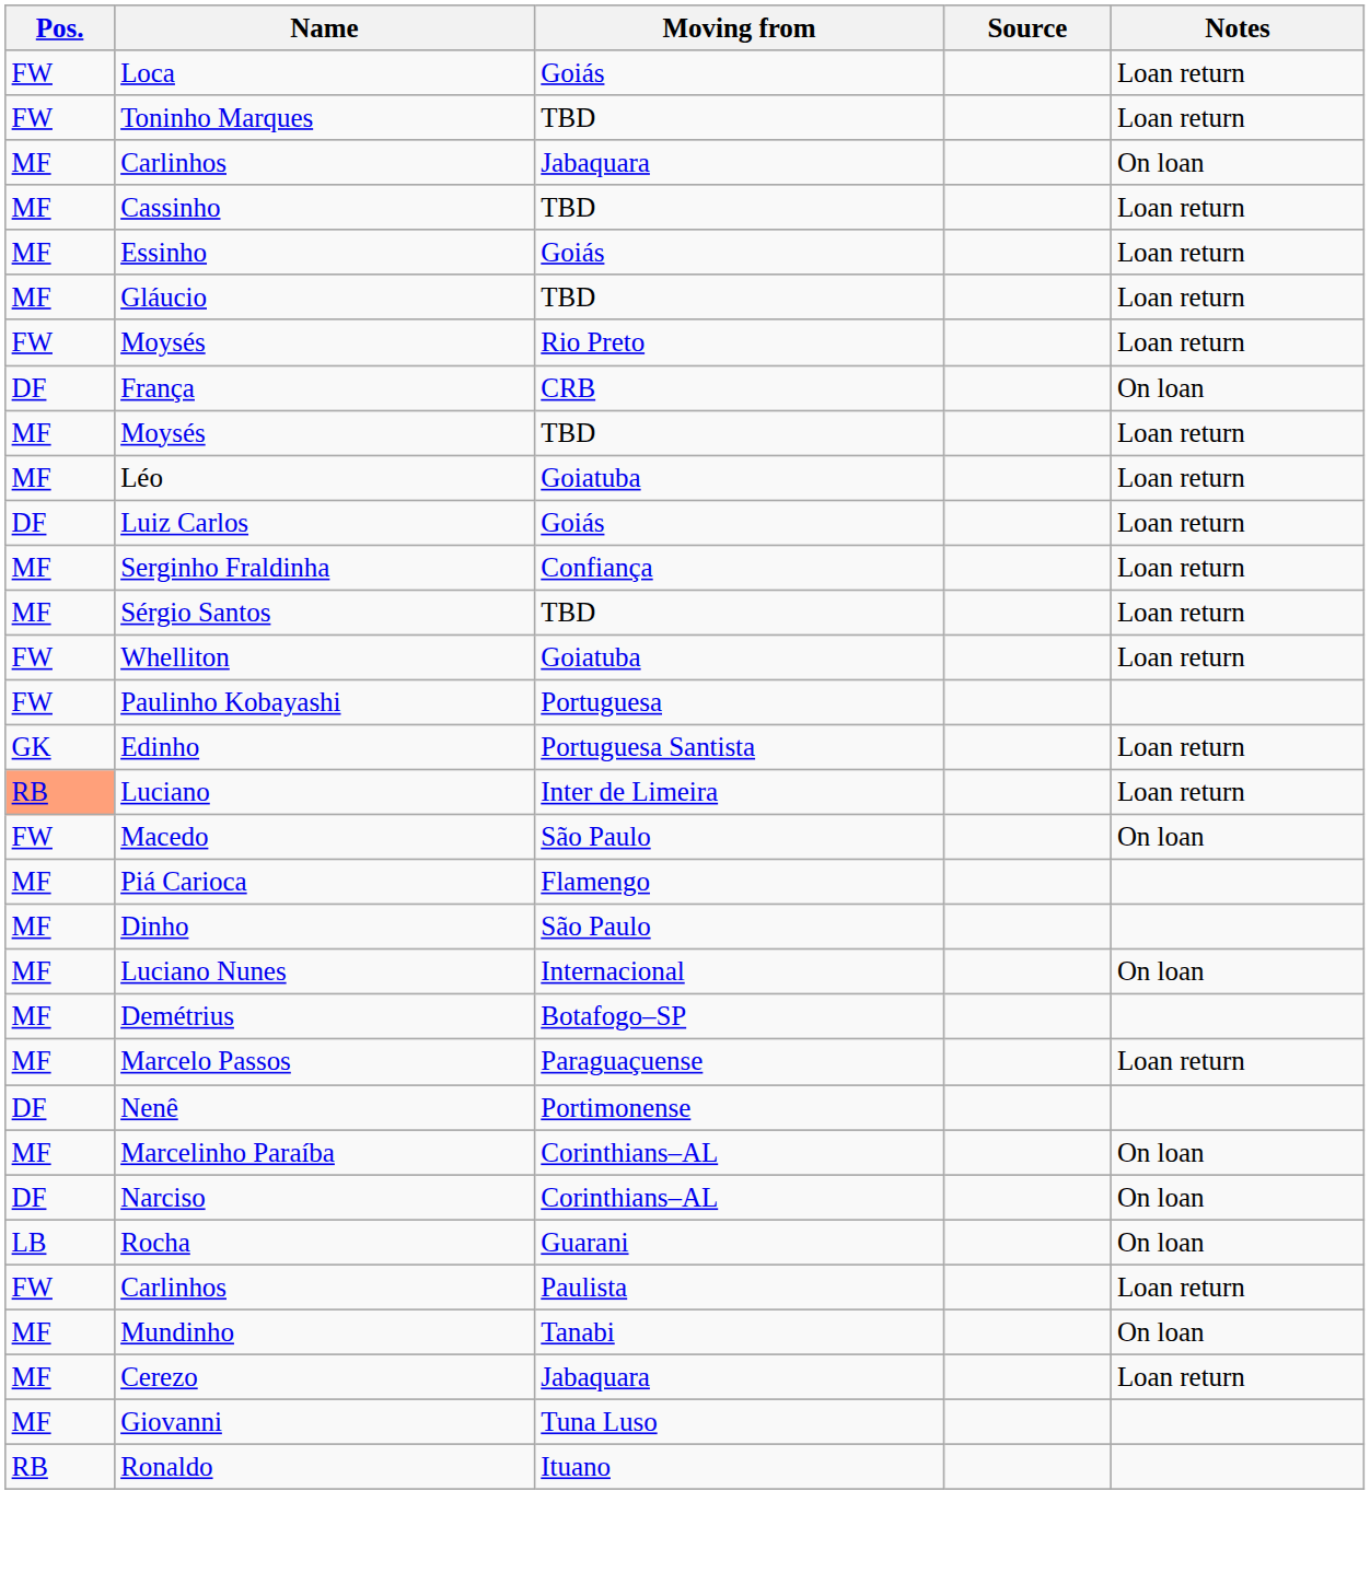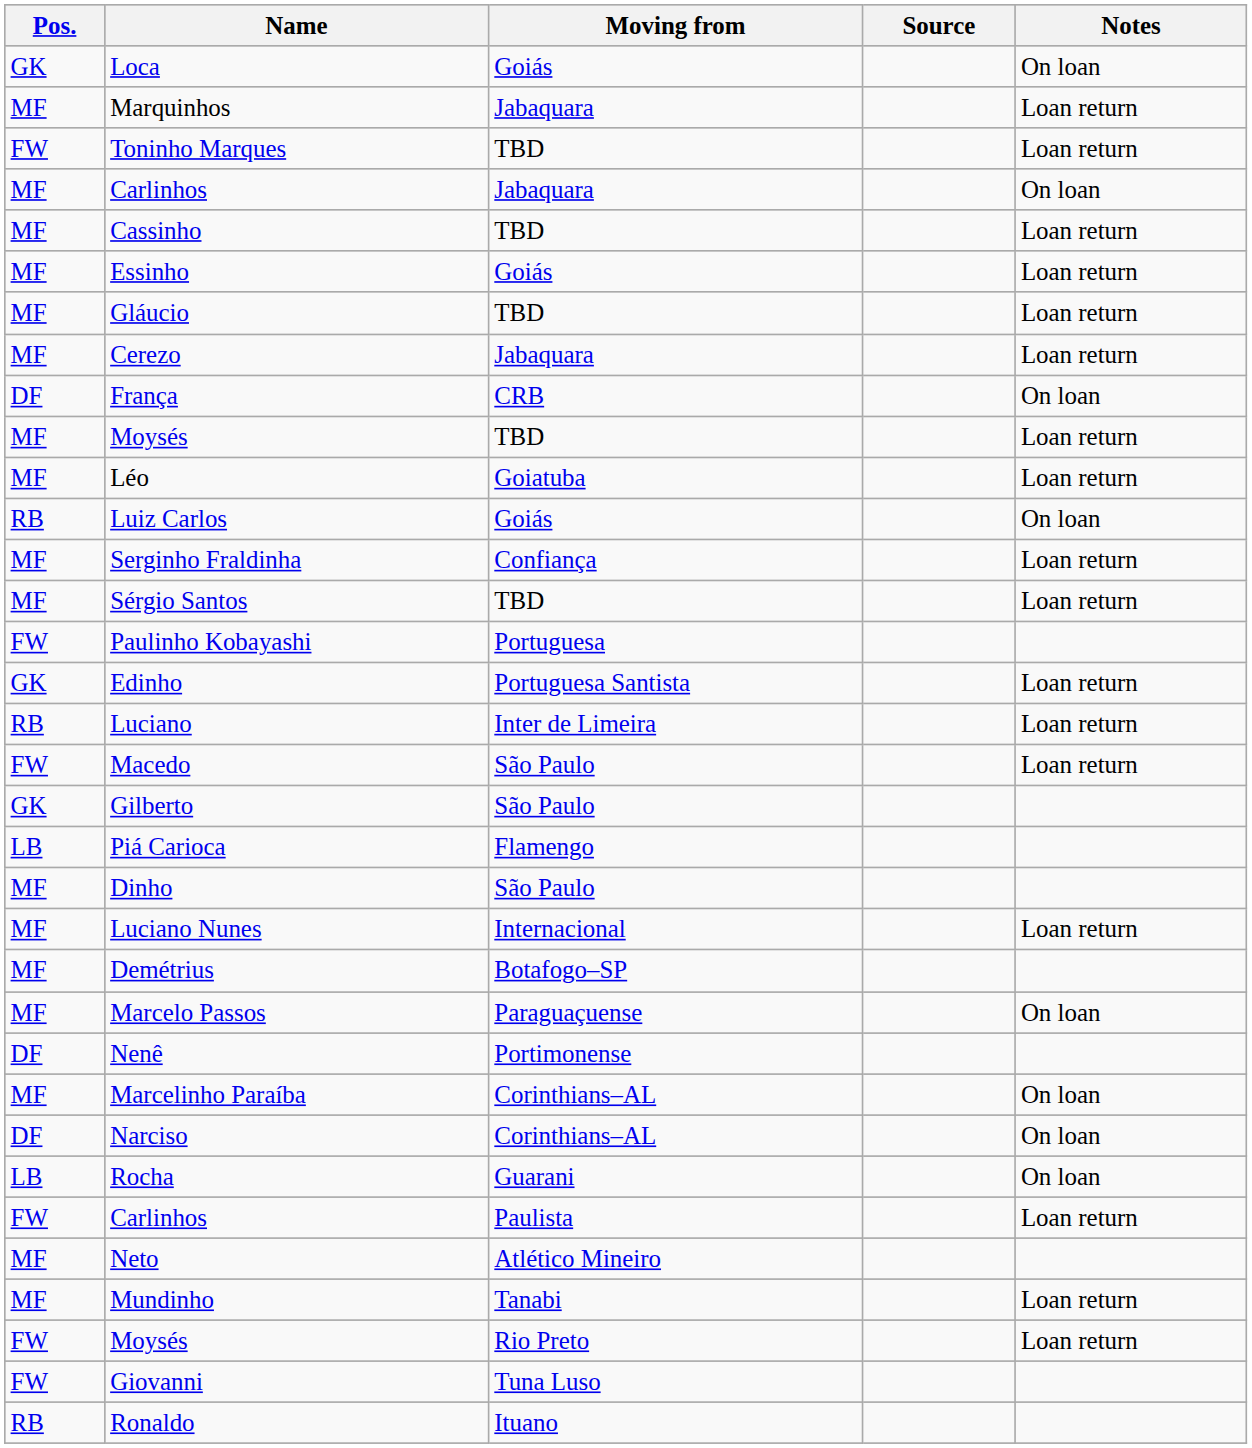 <table class="wikitable sortable" style="width:60%; text-align:center; font-size:95%; text-align:left;">
 <tr>
 <th><a href='#'>Pos.</a></th>
 <th>Name</th>
 <th>Moving from</th>
 <th>Source</th>
 <th>Notes</th>
 </tr>
 <tr>
-<td><a href='#'>FW</a></td>
+<td><a href='#'>GK</a></td>
 <td style="text-align:left;"> <a href='#'>Loca</a></td>
 <td style="text-align:left;"><a href='#'>Goiás</a></td>
+<td></td>
+<td>On loan</td>
+</tr>
+<tr>
+<td><a href='#'>MF</a></td>
+<td style="text-align:left;"> Marquinhos</td>
+<td style="text-align:left;"><a href='#'>Jabaquara</a></td>
 <td></td>
 <td>Loan return</td>
 </tr>
 <tr>
 <td><a href='#'>FW</a></td>
 <td style="text-align:left;"> <a href='#'>Toninho Marques</a></td>
 <td style="text-align:left;">TBD</td>
 <td></td>
 <td>Loan return</td>
 </tr>
 <tr>
 <td><a href='#'>MF</a></td>
 <td style="text-align:left;"> <a href='#'>Carlinhos</a></td>
 <td style="text-align:left;"><a href='#'>Jabaquara</a></td>
 <td></td>
 <td>On loan</td>
 </tr>
 <tr>
 <td><a href='#'>MF</a></td>
 <td style="text-align:left;"> <a href='#'>Cassinho</a></td>
 <td style="text-align:left;">TBD</td>
 <td></td>
 <td>Loan return</td>
 </tr>
 <tr>
 <td><a href='#'>MF</a></td>
 <td style="text-align:left;"> <a href='#'>Essinho</a></td>
 <td style="text-align:left;"><a href='#'>Goiás</a></td>
 <td></td>
 <td>Loan return</td>
 </tr>
 <tr>
 <td><a href='#'>MF</a></td>
 <td style="text-align:left;"> <a href='#'>Gláucio</a></td>
 <td style="text-align:left;">TBD</td>
 <td></td>
 <td>Loan return</td>
 </tr>
 <tr>
-<td><a href='#'>FW</a></td>
-<td style="text-align:left;"> <a href='#'>Moysés</a></td>
-<td style="text-align:left;"><a href='#'>Rio Preto</a></td>
+<td><a href='#'>MF</a></td>
+<td style="text-align:left;"> <a href='#'>Cerezo</a></td>
+<td style="text-align:left;"><a href='#'>Jabaquara</a></td>
 <td></td>
 <td>Loan return</td>
 </tr>
 <tr>
 <td><a href='#'>DF</a></td>
 <td style="text-align:left;"> <a href='#'>França</a></td>
 <td style="text-align:left;"><a href='#'>CRB</a></td>
 <td></td>
 <td>On loan</td>
 </tr>
 <tr>
 <td><a href='#'>MF</a></td>
 <td style="text-align:left;"> <a href='#'>Moysés</a></td>
 <td style="text-align:left;">TBD</td>
 <td></td>
 <td>Loan return</td>
 </tr>
 <tr>
 <td><a href='#'>MF</a></td>
 <td style="text-align:left;"> Léo</td>
 <td style="text-align:left;"><a href='#'>Goiatuba</a></td>
 <td></td>
 <td>Loan return</td>
 </tr>
 <tr>
-<td><a href='#'>DF</a></td>
+<td><a href='#'>RB</a></td>
 <td style="text-align:left;"> <a href='#'>Luiz Carlos</a></td>
 <td style="text-align:left;"><a href='#'>Goiás</a></td>
 <td></td>
-<td>Loan return</td>
+<td>On loan</td>
 </tr>
 <tr>
 <td><a href='#'>MF</a></td>
 <td style="text-align:left;"> <a href='#'>Serginho Fraldinha</a></td>
 <td style="text-align:left;"><a href='#'>Confiança</a></td>
 <td></td>
 <td>Loan return</td>
 </tr>
 <tr>
 <td><a href='#'>MF</a></td>
 <td style="text-align:left;"> <a href='#'>Sérgio Santos</a></td>
 <td style="text-align:left;">TBD</td>
-<td></td>
-<td>Loan return</td>
-</tr>
-<tr>
-<td><a href='#'>FW</a></td>
-<td style="text-align:left;"> <a href='#'>Whelliton</a></td>
-<td style="text-align:left;"><a href='#'>Goiatuba</a></td>
 <td></td>
 <td>Loan return</td>
 </tr>
 <tr>
 <td><a href='#'>FW</a></td>
 <td style="text-align:left;"> <a href='#'>Paulinho Kobayashi</a></td>
 <td style="text-align:left;"><a href='#'>Portuguesa</a></td>
 <td></td>
 <td></td>
 </tr>
 <tr>
 <td><a href='#'>GK</a></td>
 <td style="text-align:left;"> <a href='#'>Edinho</a></td>
 <td style="text-align:left;"><a href='#'>Portuguesa Santista</a></td>
 <td></td>
 <td>Loan return</td>
 </tr>
 <tr>
-<td style="background: lightsalmon;"><a href='#'>RB</a></td>
+<td><a href='#'>RB</a></td>
 <td style="text-align:left;"> <a href='#'>Luciano</a></td>
 <td style="text-align:left;"><a href='#'>Inter de Limeira</a></td>
 <td></td>
 <td>Loan return</td>
 </tr>
 <tr>
 <td><a href='#'>FW</a></td>
 <td style="text-align:left;"> <a href='#'>Macedo</a></td>
 <td style="text-align:left;"><a href='#'>São Paulo</a></td>
 <td></td>
-<td>On loan</td>
+<td>Loan return</td>
 </tr>
 <tr>
-<td><a href='#'>MF</a></td>
+<td><a href='#'>GK</a></td>
+<td style="text-align:left;"> <a href='#'>Gilberto</a></td>
+<td style="text-align:left;"><a href='#'>São Paulo</a></td>
+<td></td>
+<td></td>
+</tr>
+<tr>
+<td><a href='#'>LB</a></td>
 <td style="text-align:left;"> <a href='#'>Piá Carioca</a></td>
 <td style="text-align:left;"><a href='#'>Flamengo</a></td>
 <td></td>
 <td></td>
 </tr>
 <tr>
 <td><a href='#'>MF</a></td>
 <td style="text-align:left;"> <a href='#'>Dinho</a></td>
 <td style="text-align:left;"><a href='#'>São Paulo</a></td>
 <td></td>
 <td></td>
 </tr>
 <tr>
 <td><a href='#'>MF</a></td>
 <td style="text-align:left;"> <a href='#'>Luciano Nunes</a></td>
 <td style="text-align:left;"><a href='#'>Internacional</a></td>
 <td></td>
-<td>On loan</td>
+<td>Loan return</td>
 </tr>
 <tr>
 <td><a href='#'>MF</a></td>
 <td style="text-align:left;"> <a href='#'>Demétrius</a></td>
 <td style="text-align:left;"><a href='#'>Botafogo–SP</a></td>
 <td></td>
 <td></td>
 </tr>
 <tr>
 <td><a href='#'>MF</a></td>
 <td style="text-align:left;"> <a href='#'>Marcelo Passos</a></td>
 <td style="text-align:left;"><a href='#'>Paraguaçuense</a></td>
 <td></td>
-<td>Loan return</td>
+<td>On loan</td>
 </tr>
 <tr>
 <td><a href='#'>DF</a></td>
 <td style="text-align:left;"> <a href='#'>Nenê</a></td>
 <td style="text-align:left;"> <a href='#'>Portimonense</a></td>
 <td></td>
 <td></td>
 </tr>
 <tr>
 <td><a href='#'>MF</a></td>
 <td style="text-align:left;"> <a href='#'>Marcelinho Paraíba</a></td>
 <td style="text-align:left;"><a href='#'>Corinthians–AL</a></td>
 <td></td>
 <td>On loan</td>
 </tr>
 <tr>
 <td><a href='#'>DF</a></td>
 <td style="text-align:left;"> <a href='#'>Narciso</a></td>
 <td style="text-align:left;"><a href='#'>Corinthians–AL</a></td>
 <td></td>
 <td>On loan</td>
 </tr>
 <tr>
 <td><a href='#'>LB</a></td>
 <td style="text-align:left;"> <a href='#'>Rocha</a></td>
 <td style="text-align:left;"><a href='#'>Guarani</a></td>
 <td></td>
 <td>On loan</td>
 </tr>
 <tr>
 <td><a href='#'>FW</a></td>
 <td style="text-align:left;"> <a href='#'>Carlinhos</a></td>
 <td style="text-align:left;"><a href='#'>Paulista</a></td>
 <td></td>
 <td>Loan return</td>
 </tr>
 <tr>
 <td><a href='#'>MF</a></td>
-<td style="text-align:left;"> <a href='#'>Mundinho</a></td>
-<td style="text-align:left;"><a href='#'>Tanabi</a></td>
+<td style="text-align:left;"> <a href='#'>Neto</a></td>
+<td style="text-align:left;"><a href='#'>Atlético Mineiro</a></td>
 <td></td>
-<td>On loan</td>
+<td></td>
 </tr>
 <tr>
 <td><a href='#'>MF</a></td>
-<td style="text-align:left;"> <a href='#'>Cerezo</a></td>
-<td style="text-align:left;"><a href='#'>Jabaquara</a></td>
+<td style="text-align:left;"> <a href='#'>Mundinho</a></td>
+<td style="text-align:left;"><a href='#'>Tanabi</a></td>
 <td></td>
 <td>Loan return</td>
 </tr>
 <tr>
-<td><a href='#'>MF</a></td>
+<td><a href='#'>FW</a></td>
+<td style="text-align:left;"> <a href='#'>Moysés</a></td>
+<td style="text-align:left;"><a href='#'>Rio Preto</a></td>
+<td></td>
+<td>Loan return</td>
+</tr>
+<tr>
+<td><a href='#'>FW</a></td>
 <td style="text-align:left;"> <a href='#'>Giovanni</a></td>
 <td style="text-align:left;"><a href='#'>Tuna Luso</a></td>
 <td></td>
 <td></td>
 </tr>
 <tr>
 <td><a href='#'>RB</a></td>
 <td style="text-align:left;"> <a href='#'>Ronaldo</a></td>
 <td style="text-align:left;"><a href='#'>Ituano</a></td>
 <td></td>
 <td></td>
 </tr>
 </table>
